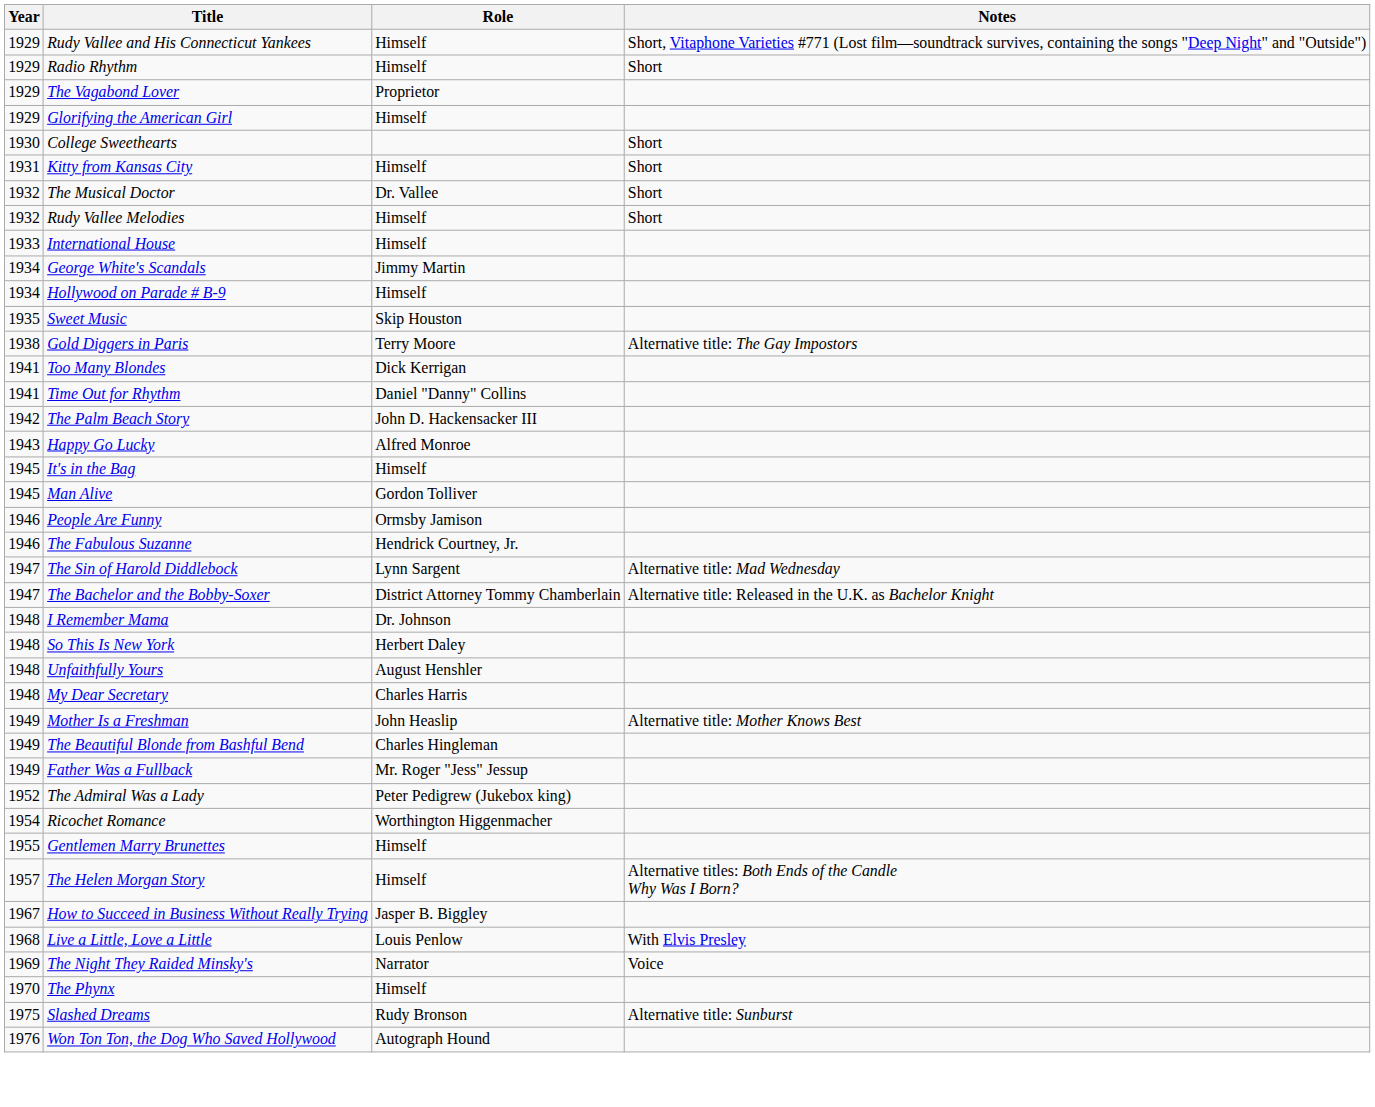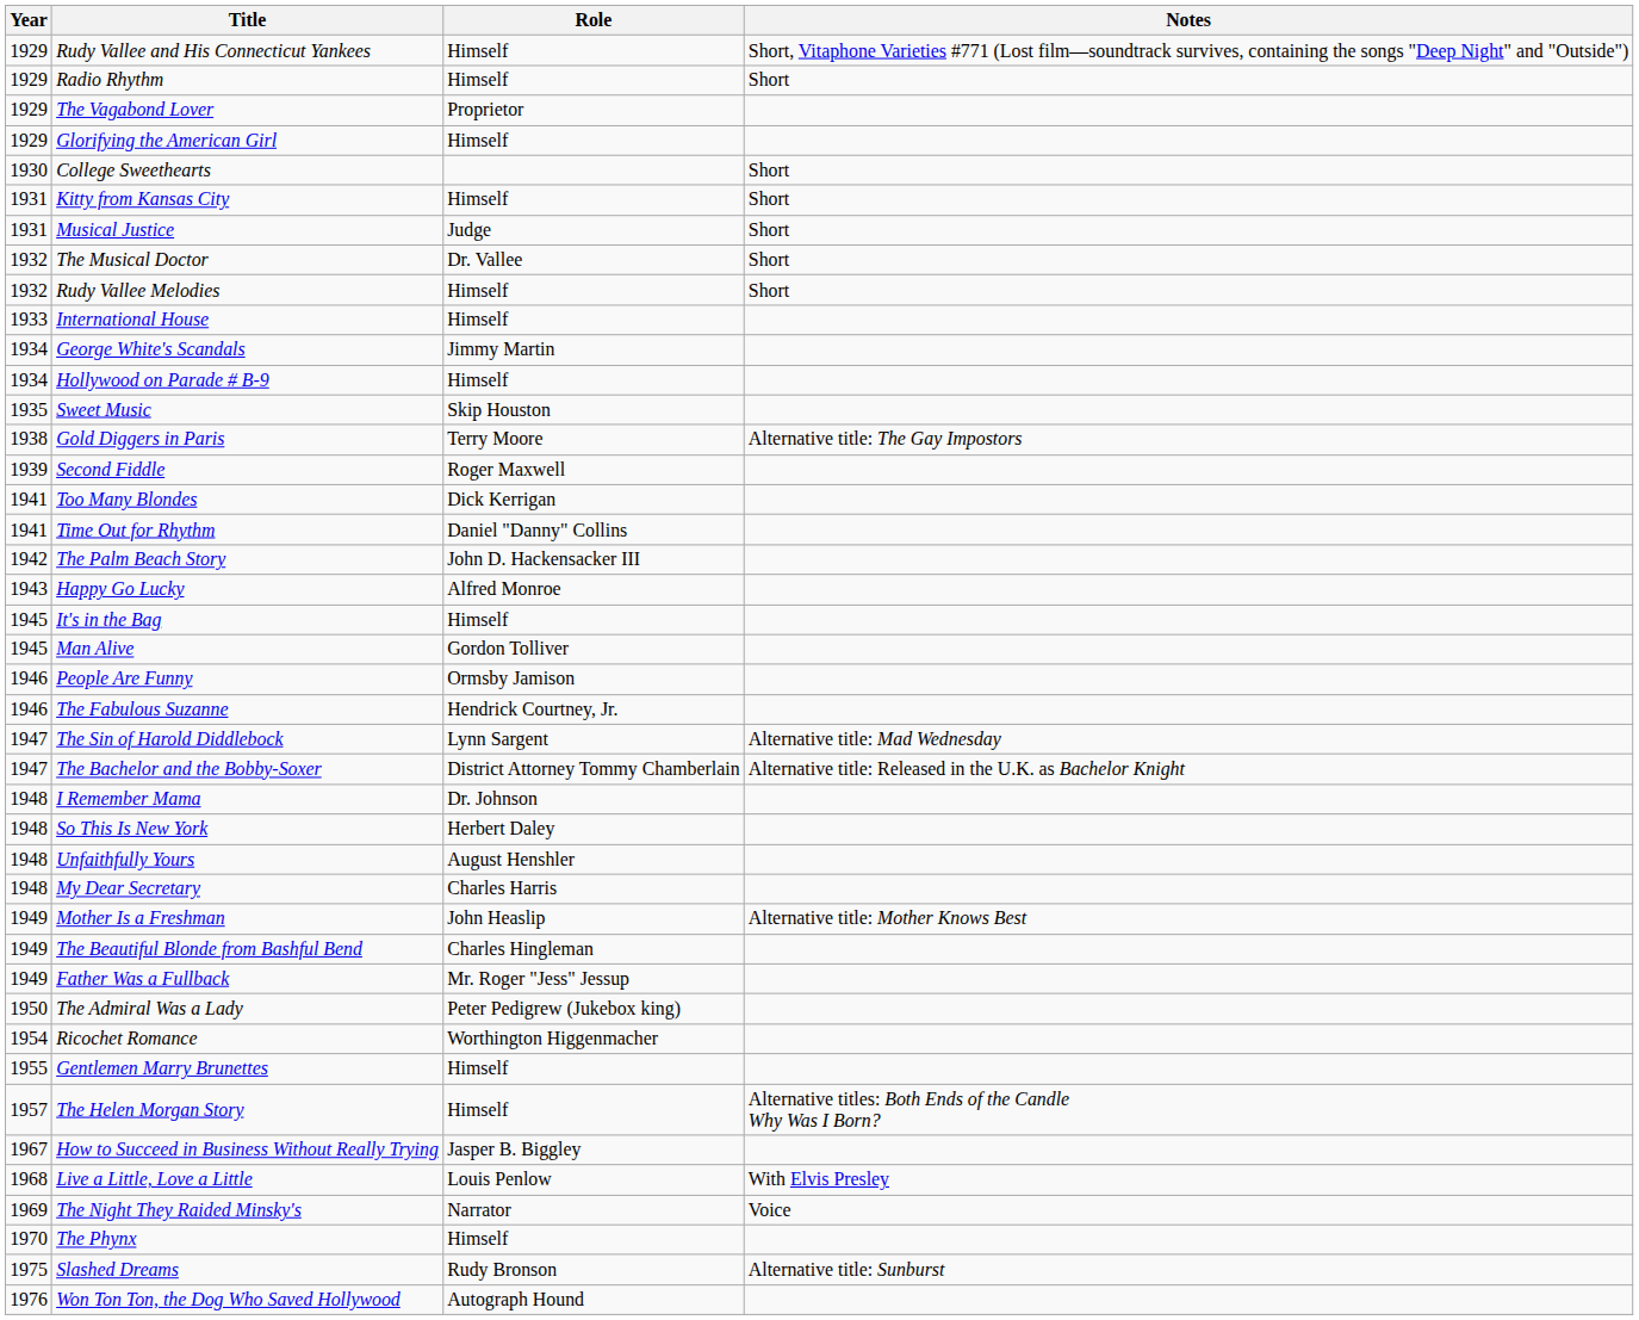 <table class="wikitable sortable">
 <tr>
 <th>Year</th>
 <th>Title</th>
 <th>Role</th>
 <th class="unsortable">Notes</th>
 </tr>
 <tr>
 <td>1929</td>
 <td><em>Rudy Vallee and His Connecticut Yankees</em></td>
 <td>Himself</td>
 <td>Short, <a href='#'>Vitaphone Varieties</a> #771 (Lost film—soundtrack survives, containing the songs "<a href='#'>Deep Night</a>" and "Outside")</td>
 </tr>
 <tr>
 <td>1929</td>
 <td><em>Radio Rhythm</em></td>
 <td>Himself</td>
 <td>Short</td>
 </tr>
 <tr>
 <td>1929</td>
 <td><em><a href='#'>The Vagabond Lover</a></em></td>
 <td>Proprietor</td>
 <td></td>
 </tr>
 <tr>
 <td>1929</td>
 <td><em><a href='#'>Glorifying the American Girl</a></em></td>
 <td>Himself</td>
 <td></td>
 </tr>
 <tr>
 <td>1930</td>
 <td><em>College Sweethearts</em></td>
 <td></td>
 <td>Short</td>
 </tr>
 <tr>
 <td>1931</td>
 <td><em><a href='#'>Kitty from Kansas City</a></em></td>
 <td>Himself</td>
 <td>Short</td>
 </tr>
 <tr>
+<td>1931</td>
+<td><em><a href='#'>Musical Justice</a></em></td>
+<td>Judge</td>
+<td>Short</td>
+</tr>
+<tr>
 <td>1932</td>
 <td><em>The Musical Doctor</em></td>
 <td>Dr. Vallee</td>
 <td>Short</td>
 </tr>
 <tr>
 <td>1932</td>
 <td><em>Rudy Vallee Melodies</em></td>
 <td>Himself</td>
 <td>Short</td>
 </tr>
 <tr>
 <td>1933</td>
 <td><em><a href='#'>International House</a></em></td>
 <td>Himself</td>
 <td></td>
 </tr>
 <tr>
 <td>1934</td>
 <td><em><a href='#'>George White's Scandals</a></em></td>
 <td>Jimmy Martin</td>
 <td></td>
 </tr>
 <tr>
 <td>1934</td>
 <td><em><a href='#'>Hollywood on Parade # B-9</a></em></td>
 <td>Himself</td>
 <td></td>
 </tr>
 <tr>
 <td>1935</td>
 <td><em><a href='#'>Sweet Music</a></em></td>
 <td>Skip Houston</td>
 <td></td>
 </tr>
 <tr>
 <td>1938</td>
 <td><em><a href='#'>Gold Diggers in Paris</a></em></td>
 <td>Terry Moore</td>
 <td>Alternative title: <em>The Gay Impostors</em></td>
+</tr>
+<tr>
+<td>1939</td>
+<td><em><a href='#'>Second Fiddle</a></em></td>
+<td>Roger Maxwell</td>
+<td></td>
 </tr>
 <tr>
 <td>1941</td>
 <td><em><a href='#'>Too Many Blondes</a></em></td>
 <td>Dick Kerrigan</td>
 <td></td>
 </tr>
 <tr>
 <td>1941</td>
 <td><em><a href='#'>Time Out for Rhythm</a></em></td>
 <td>Daniel "Danny" Collins</td>
 <td></td>
 </tr>
 <tr>
 <td>1942</td>
 <td><em><a href='#'>The Palm Beach Story</a></em></td>
 <td>John D. Hackensacker III</td>
 <td></td>
 </tr>
 <tr>
 <td>1943</td>
 <td><em><a href='#'>Happy Go Lucky</a></em></td>
 <td>Alfred Monroe</td>
 <td></td>
 </tr>
 <tr>
 <td>1945</td>
 <td><em><a href='#'>It's in the Bag</a></em></td>
 <td>Himself</td>
 <td></td>
 </tr>
 <tr>
 <td>1945</td>
 <td><em><a href='#'>Man Alive</a></em></td>
 <td>Gordon Tolliver</td>
 <td></td>
 </tr>
 <tr>
 <td>1946</td>
 <td><em><a href='#'>People Are Funny</a></em></td>
 <td>Ormsby Jamison</td>
 <td></td>
 </tr>
 <tr>
 <td>1946</td>
 <td><em><a href='#'>The Fabulous Suzanne</a></em></td>
 <td>Hendrick Courtney, Jr.</td>
 <td></td>
 </tr>
 <tr>
 <td>1947</td>
 <td><em><a href='#'>The Sin of Harold Diddlebock</a></em></td>
 <td>Lynn Sargent</td>
 <td>Alternative title: <em>Mad Wednesday</em></td>
 </tr>
 <tr>
 <td>1947</td>
 <td><em><a href='#'>The Bachelor and the Bobby-Soxer</a></em></td>
 <td>District Attorney Tommy Chamberlain</td>
 <td>Alternative title: Released in the U.K. as <em>Bachelor Knight</em></td>
 </tr>
 <tr>
 <td>1948</td>
 <td><em><a href='#'>I Remember Mama</a></em></td>
 <td>Dr. Johnson</td>
 <td></td>
 </tr>
 <tr>
 <td>1948</td>
 <td><em><a href='#'>So This Is New York</a></em></td>
 <td>Herbert Daley</td>
 <td></td>
 </tr>
 <tr>
 <td>1948</td>
 <td><em><a href='#'>Unfaithfully Yours</a></em></td>
 <td>August Henshler</td>
 <td></td>
 </tr>
 <tr>
 <td>1948</td>
 <td><em><a href='#'>My Dear Secretary</a></em></td>
 <td>Charles Harris</td>
 <td></td>
 </tr>
 <tr>
 <td>1949</td>
 <td><em><a href='#'>Mother Is a Freshman</a></em></td>
 <td>John Heaslip</td>
 <td>Alternative title: <em>Mother Knows Best</em></td>
 </tr>
 <tr>
 <td>1949</td>
 <td><em><a href='#'>The Beautiful Blonde from Bashful Bend</a></em></td>
 <td>Charles Hingleman</td>
 <td></td>
 </tr>
 <tr>
 <td>1949</td>
 <td><em><a href='#'>Father Was a Fullback</a></em></td>
 <td>Mr. Roger "Jess" Jessup</td>
 <td></td>
 </tr>
 <tr>
-<td>1952</td>
+<td>1950</td>
 <td><em>The Admiral Was a Lady</em></td>
 <td>Peter Pedigrew (Jukebox king)</td>
 <td></td>
 </tr>
 <tr>
 <td>1954</td>
 <td><em>Ricochet Romance</em></td>
 <td>Worthington Higgenmacher</td>
 <td></td>
 </tr>
 <tr>
 <td>1955</td>
 <td><em><a href='#'>Gentlemen Marry Brunettes</a></em></td>
 <td>Himself</td>
 <td></td>
 </tr>
 <tr>
 <td>1957</td>
 <td><em><a href='#'>The Helen Morgan Story</a></em></td>
 <td>Himself</td>
 <td>Alternative titles: <em>Both Ends of the Candle</em><br><em>Why Was I Born?</em></td>
 </tr>
 <tr>
 <td>1967</td>
 <td><em><a href='#'>How to Succeed in Business Without Really Trying</a></em></td>
 <td>Jasper B. Biggley</td>
 <td></td>
 </tr>
 <tr>
 <td>1968</td>
 <td><em><a href='#'>Live a Little, Love a Little</a></em></td>
 <td>Louis Penlow</td>
 <td>With <a href='#'>Elvis Presley</a></td>
 </tr>
 <tr>
 <td>1969</td>
 <td><em><a href='#'>The Night They Raided Minsky's</a></em></td>
 <td>Narrator</td>
 <td>Voice</td>
 </tr>
 <tr>
 <td>1970</td>
 <td><em><a href='#'>The Phynx</a></em></td>
 <td>Himself</td>
 <td></td>
 </tr>
 <tr>
 <td>1975</td>
 <td><em><a href='#'>Slashed Dreams</a></em></td>
 <td>Rudy Bronson</td>
 <td>Alternative title: <em>Sunburst</em></td>
 </tr>
 <tr>
 <td>1976</td>
 <td><em><a href='#'>Won Ton Ton, the Dog Who Saved Hollywood</a></em></td>
 <td>Autograph Hound</td>
 <td></td>
 </tr>
 </table>
